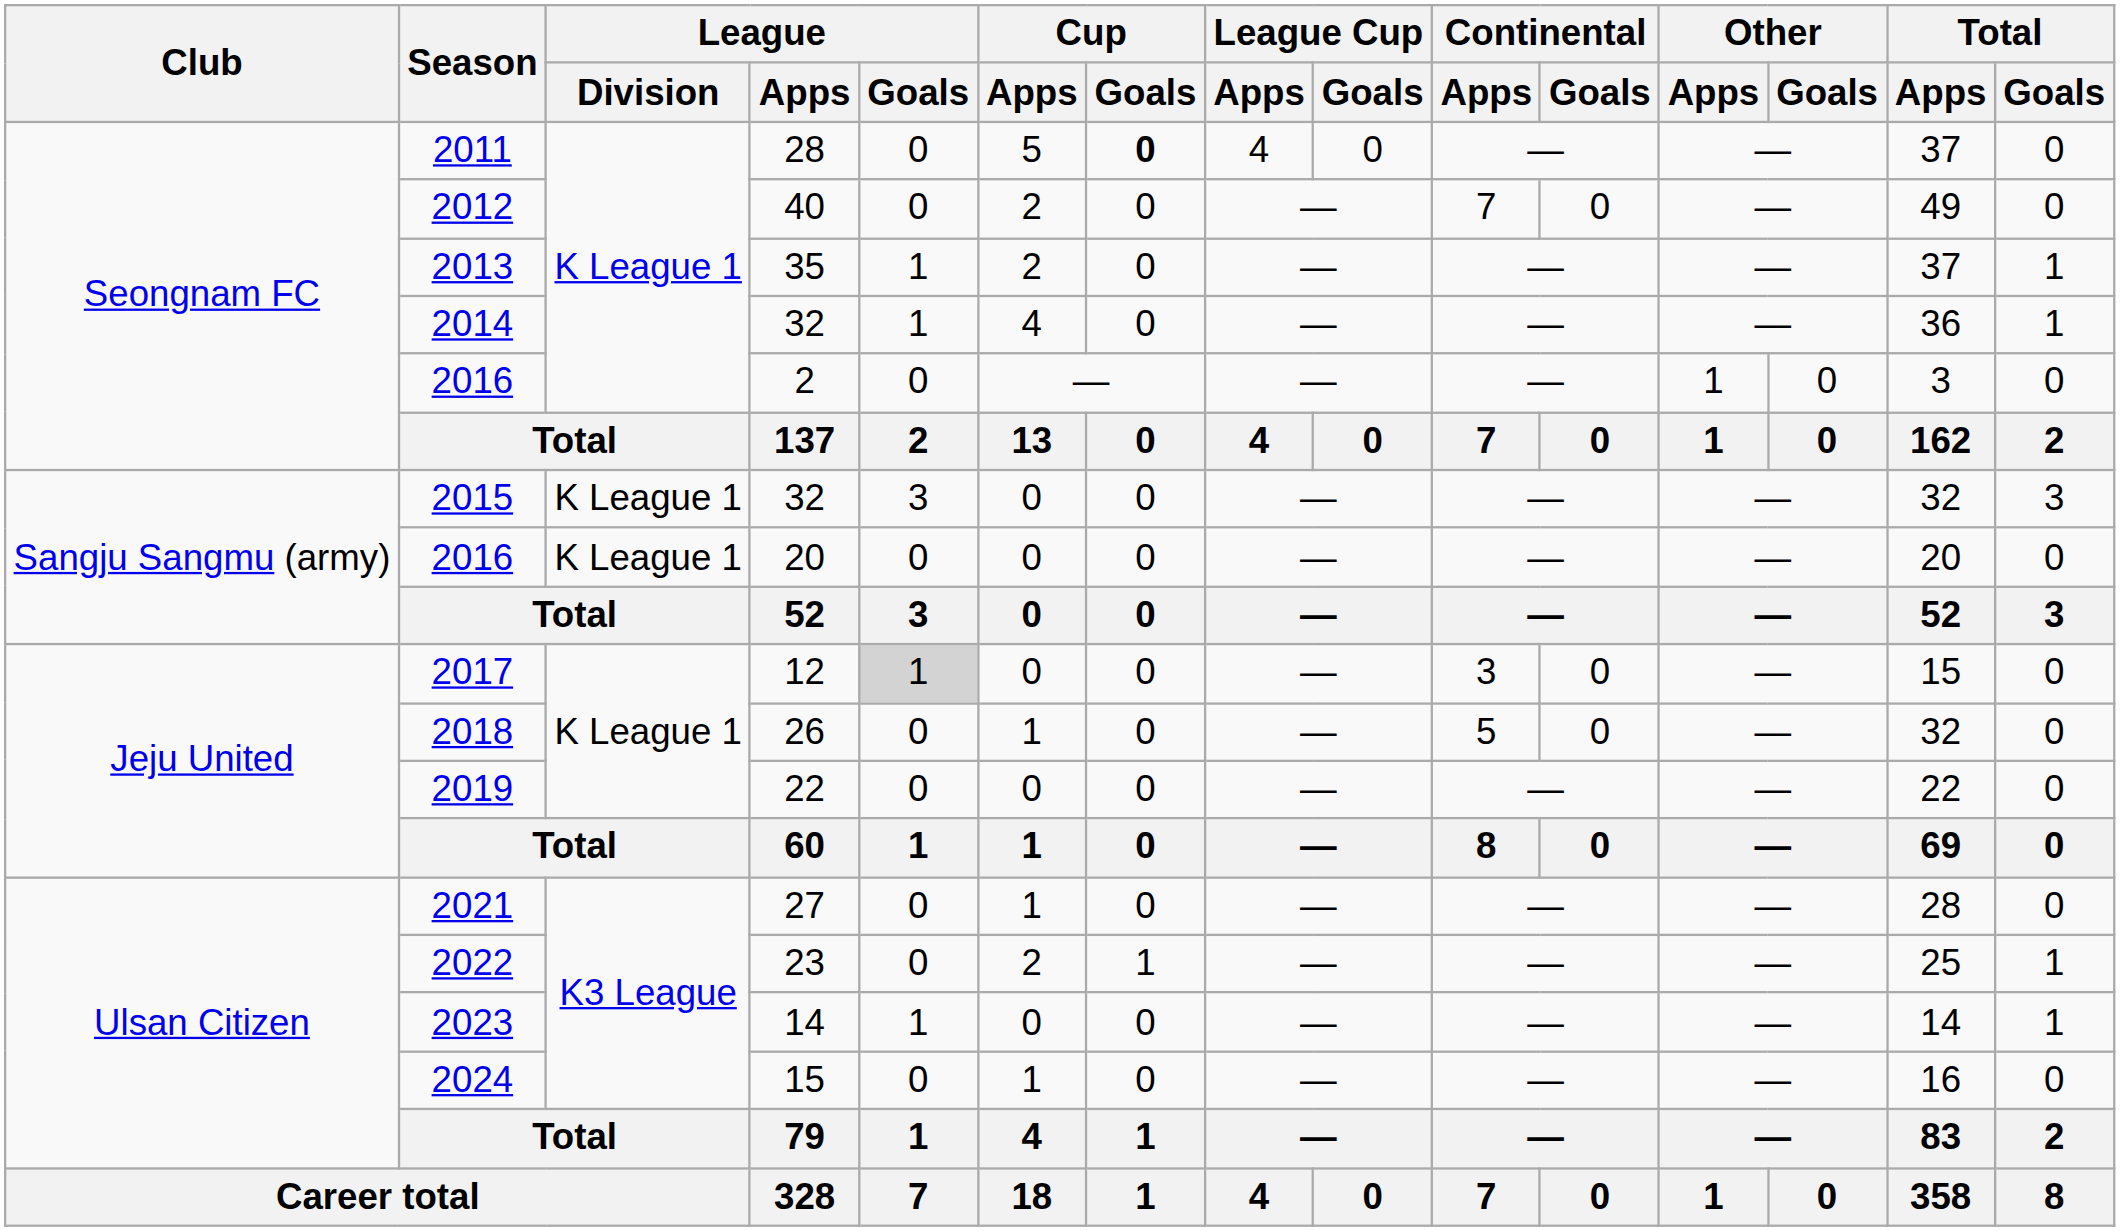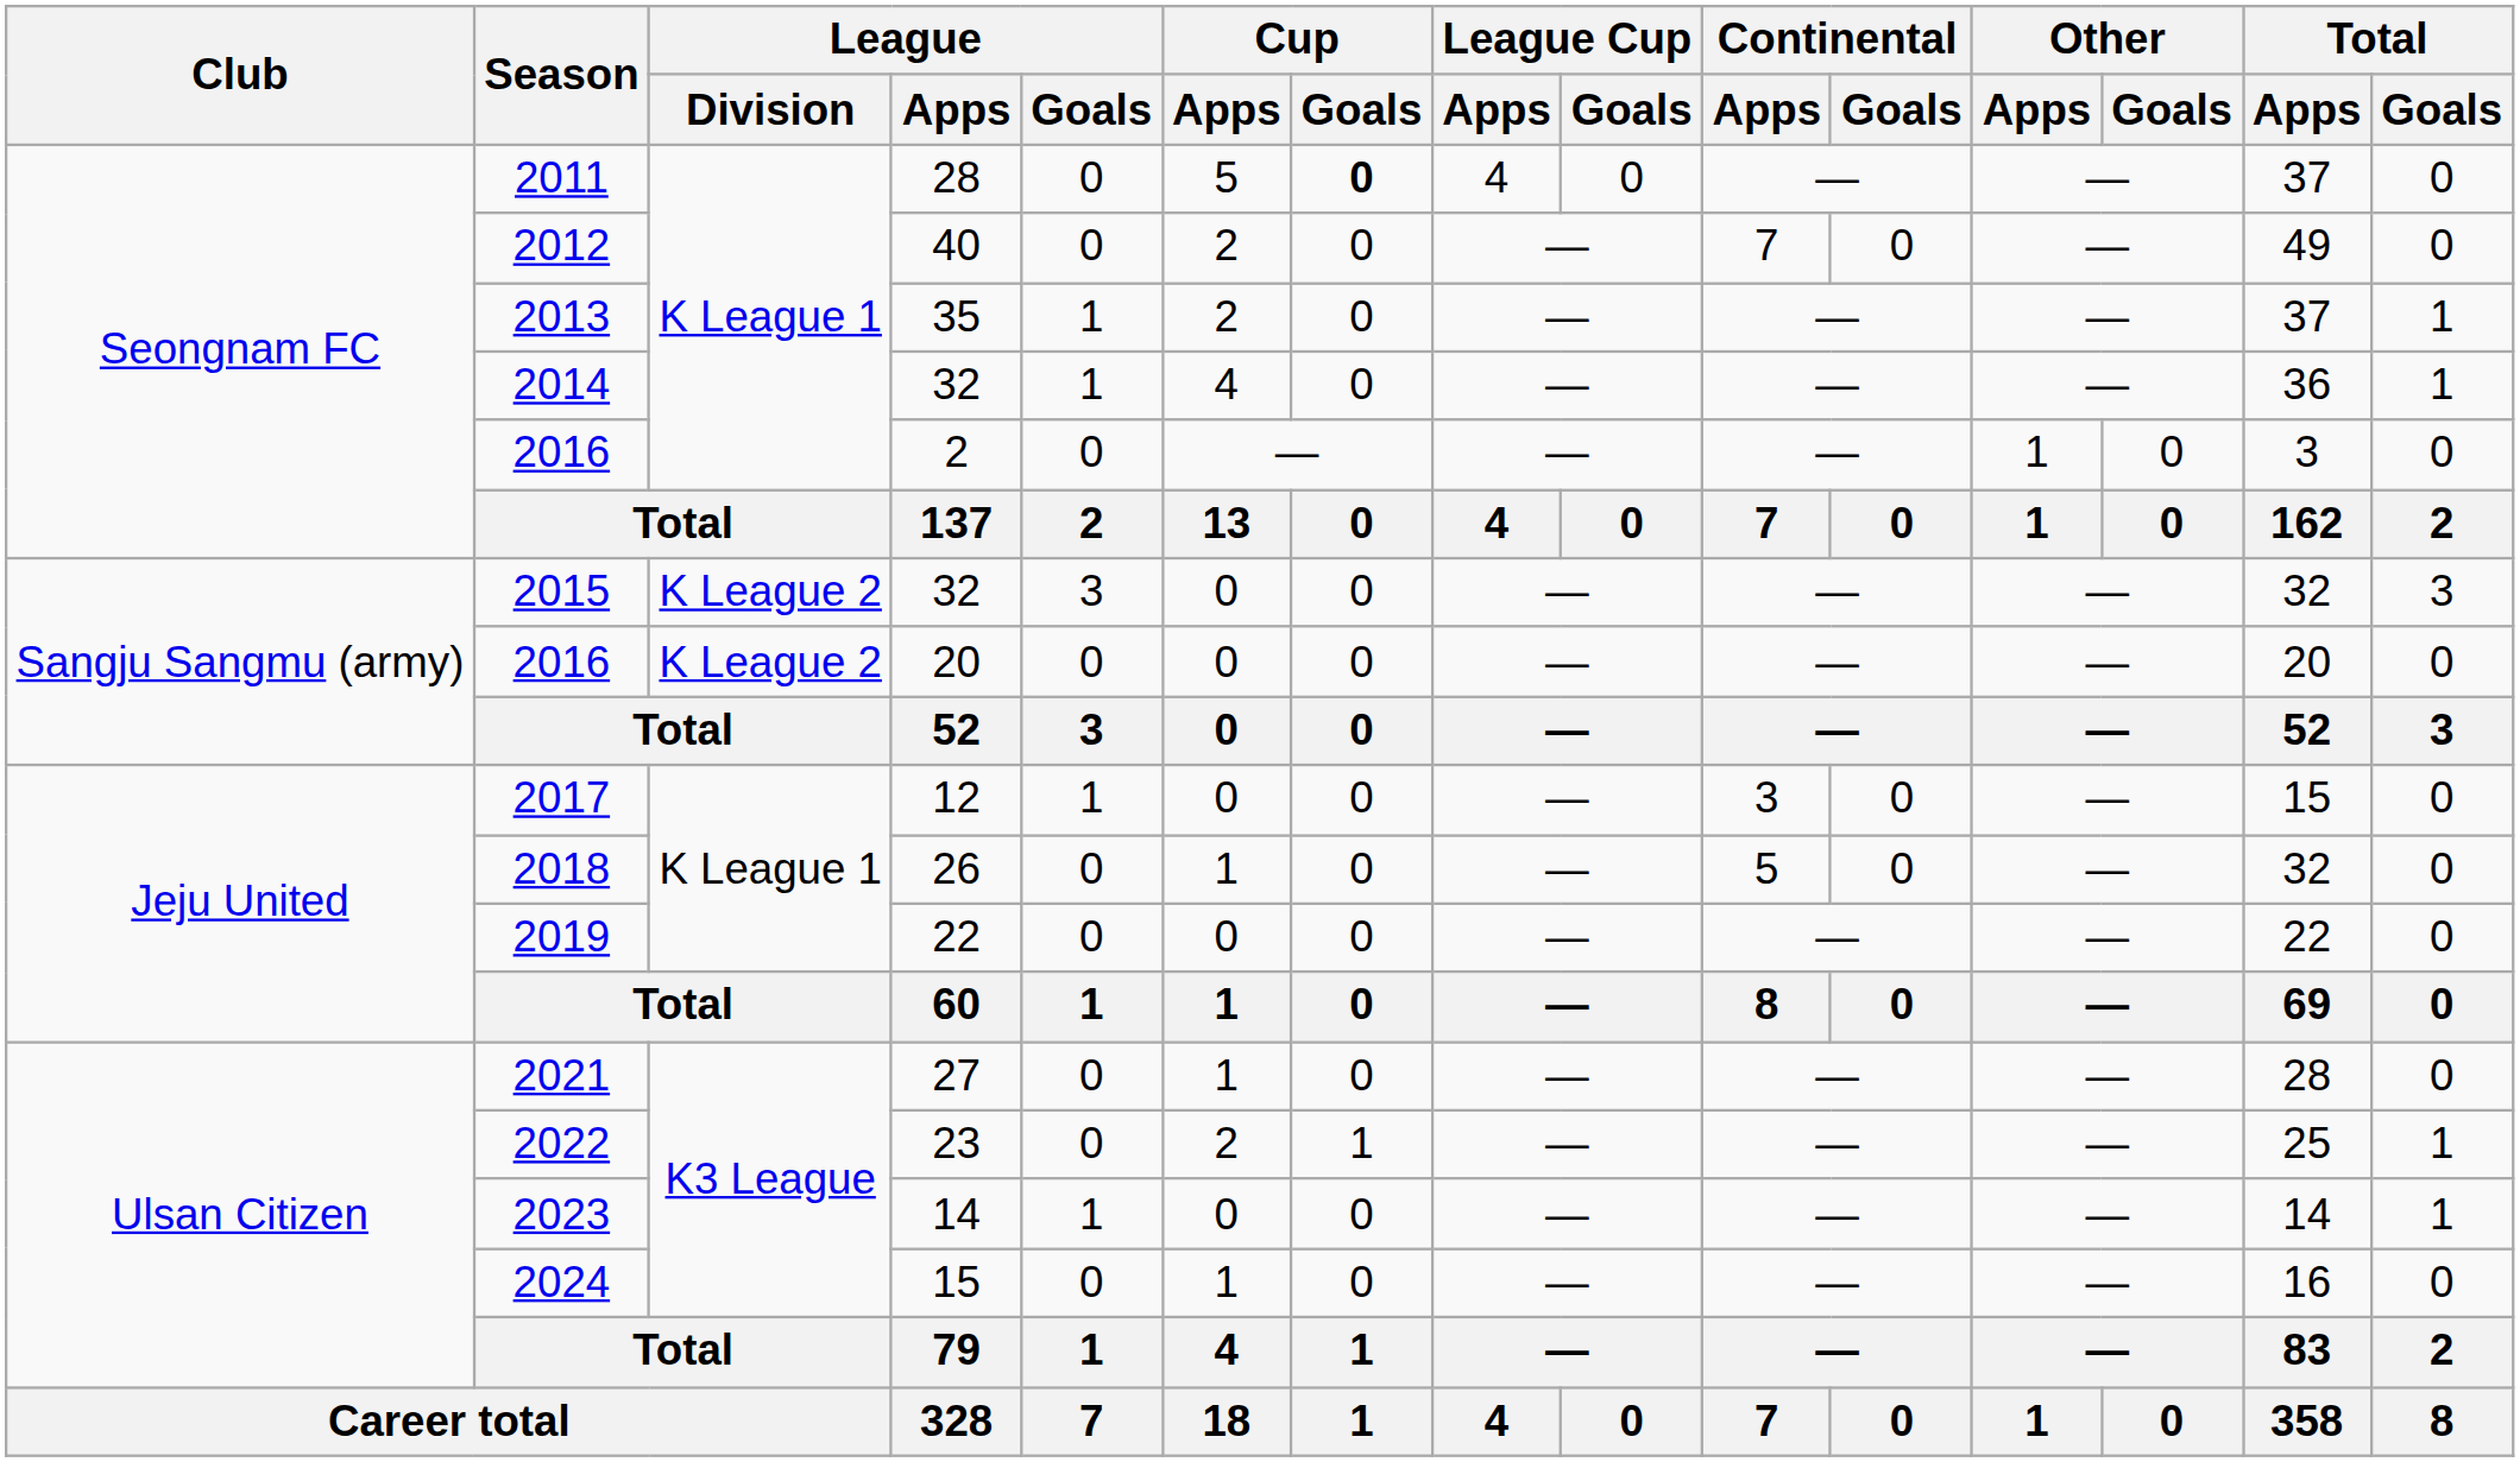 <table class="wikitable" style="text-align:center">
 <tr>
 <th rowspan=2>Club</th>
 <th rowspan=2>Season</th>
 <th colspan=3>League</th>
 <th colspan=2>Cup</th>
 <th colspan=2>League Cup</th>
 <th colspan=2>Continental</th>
 <th colspan=2>Other</th>
 <th colspan=2>Total</th>
 </tr>
 <tr>
 <th>Division</th>
 <th>Apps</th>
 <th>Goals</th>
 <th>Apps</th>
 <th>Goals</th>
 <th>Apps</th>
 <th>Goals</th>
 <th>Apps</th>
 <th>Goals</th>
 <th>Apps</th>
 <th>Goals</th>
 <th>Apps</th>
 <th>Goals</th>
 </tr>
 <tr>
 <td rowspan="6"><a href='#'>Seongnam FC</a></td>
 <td><a href='#'>2011</a></td>
 <td rowspan="5"><a href='#'>K League 1</a></td>
 <td>28</td>
 <td>0</td>
 <td>5</td>
 <td><strong>0</strong></td>
 <td>4</td>
 <td>0</td>
 <td colspan="2">—</td>
 <td colspan="2">—</td>
 <td>37</td>
 <td>0</td>
 </tr>
 <tr>
 <td><a href='#'>2012</a></td>
 <td>40</td>
 <td>0</td>
 <td>2</td>
 <td>0</td>
 <td colspan="2">—</td>
 <td>7</td>
 <td>0</td>
 <td colspan="2">—</td>
 <td>49</td>
 <td>0</td>
 </tr>
 <tr>
 <td><a href='#'>2013</a></td>
 <td>35</td>
 <td>1</td>
 <td>2</td>
 <td>0</td>
 <td colspan="2">—</td>
 <td colspan="2">—</td>
 <td colspan="2">—</td>
 <td>37</td>
 <td>1</td>
 </tr>
 <tr>
 <td><a href='#'>2014</a></td>
 <td>32</td>
 <td>1</td>
 <td>4</td>
 <td>0</td>
 <td colspan="2">—</td>
 <td colspan="2">—</td>
 <td colspan="2">—</td>
 <td>36</td>
 <td>1</td>
 </tr>
 <tr>
 <td><a href='#'>2016</a></td>
 <td>2</td>
 <td>0</td>
 <td colspan="2">—</td>
 <td colspan="2">—</td>
 <td colspan="2">—</td>
 <td>1</td>
 <td>0</td>
 <td>3</td>
 <td>0</td>
 </tr>
 <tr>
 <th colspan=2>Total</th>
 <th>137</th>
 <th>2</th>
 <th>13</th>
 <th>0</th>
 <th>4</th>
 <th>0</th>
 <th>7</th>
 <th>0</th>
 <th>1</th>
 <th>0</th>
 <th>162</th>
 <th>2</th>
 </tr>
 <tr>
 <td rowspan="3"><a href='#'>Sangju Sangmu</a> (army)</td>
 <td><a href='#'>2015</a></td>
-<td>K League 1</td>
+<td><a href='#'>K League 2</a></td>
 <td>32</td>
 <td>3</td>
 <td>0</td>
 <td>0</td>
 <td colspan="2">—</td>
 <td colspan="2">—</td>
 <td colspan="2">—</td>
 <td>32</td>
 <td>3</td>
 </tr>
 <tr>
 <td><a href='#'>2016</a></td>
-<td>K League 1</td>
+<td><a href='#'>K League 2</a></td>
 <td>20</td>
 <td>0</td>
 <td>0</td>
 <td>0</td>
 <td colspan="2">—</td>
 <td colspan="2">—</td>
 <td colspan="2">—</td>
 <td>20</td>
 <td>0</td>
 </tr>
 <tr>
 <th colspan=2>Total</th>
 <th>52</th>
 <th>3</th>
 <th>0</th>
 <th>0</th>
 <th colspan="2">—</th>
 <th colspan="2">—</th>
 <th colspan="2">—</th>
 <th>52</th>
 <th>3</th>
 </tr>
 <tr>
 <td rowspan="4"><a href='#'>Jeju United</a></td>
 <td><a href='#'>2017</a></td>
 <td rowspan="3">K League 1</td>
 <td>12</td>
-<td style="background: lightgrey;">1</td>
+<td>1</td>
 <td>0</td>
 <td>0</td>
 <td colspan="2">—</td>
 <td>3</td>
 <td>0</td>
 <td colspan="2">—</td>
 <td>15</td>
 <td>0</td>
 </tr>
 <tr>
 <td><a href='#'>2018</a></td>
 <td>26</td>
 <td>0</td>
 <td>1</td>
 <td>0</td>
 <td colspan="2">—</td>
 <td>5</td>
 <td>0</td>
 <td colspan="2">—</td>
 <td>32</td>
 <td>0</td>
 </tr>
 <tr>
 <td><a href='#'>2019</a></td>
 <td>22</td>
 <td>0</td>
 <td>0</td>
 <td>0</td>
 <td colspan="2">—</td>
 <td colspan="2">—</td>
 <td colspan="2">—</td>
 <td>22</td>
 <td>0</td>
 </tr>
 <tr>
 <th colspan=2>Total</th>
 <th>60</th>
 <th>1</th>
 <th>1</th>
 <th>0</th>
 <th colspan="2">—</th>
 <th>8</th>
 <th>0</th>
 <th colspan="2">—</th>
 <th>69</th>
 <th>0</th>
 </tr>
 <tr>
 <td rowspan="5"><a href='#'>Ulsan Citizen</a></td>
 <td><a href='#'>2021</a></td>
 <td rowspan="4"><a href='#'>K3 League</a></td>
 <td>27</td>
 <td>0</td>
 <td>1</td>
 <td>0</td>
 <td colspan="2">—</td>
 <td colspan="2">—</td>
 <td colspan="2">—</td>
 <td>28</td>
 <td>0</td>
 </tr>
 <tr>
 <td><a href='#'>2022</a></td>
 <td>23</td>
 <td>0</td>
 <td>2</td>
 <td>1</td>
 <td colspan="2">—</td>
 <td colspan="2">—</td>
 <td colspan="2">—</td>
 <td>25</td>
 <td>1</td>
 </tr>
 <tr>
 <td><a href='#'>2023</a></td>
 <td>14</td>
 <td>1</td>
 <td>0</td>
 <td>0</td>
 <td colspan="2">—</td>
 <td colspan="2">—</td>
 <td colspan="2">—</td>
 <td>14</td>
 <td>1</td>
 </tr>
 <tr>
 <td><a href='#'>2024</a></td>
 <td>15</td>
 <td>0</td>
 <td>1</td>
 <td>0</td>
 <td colspan="2">—</td>
 <td colspan="2">—</td>
 <td colspan="2">—</td>
 <td>16</td>
 <td>0</td>
 </tr>
 <tr>
 <th colspan=2>Total</th>
 <th>79</th>
 <th>1</th>
 <th>4</th>
 <th>1</th>
 <th colspan="2">—</th>
 <th colspan="2">—</th>
 <th colspan="2">—</th>
 <th>83</th>
 <th>2</th>
 </tr>
 <tr>
 <th colspan=3>Career total</th>
 <th>328</th>
 <th>7</th>
 <th>18</th>
 <th>1</th>
 <th>4</th>
 <th>0</th>
 <th>7</th>
 <th>0</th>
 <th>1</th>
 <th>0</th>
 <th>358</th>
 <th>8</th>
 </tr>
 </table>
